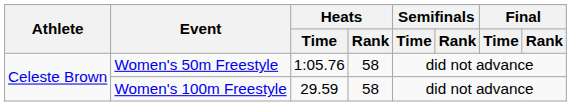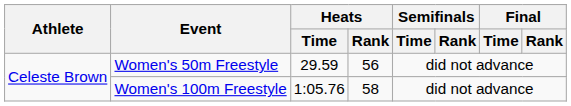 <table class=wikitable style="font-size:90%">
 <tr>
 <th rowspan="2">Athlete</th>
 <th rowspan="2">Event</th>
 <th colspan="2">Heats</th>
 <th colspan="2">Semifinals</th>
 <th colspan="2">Final</th>
 </tr>
 <tr>
 <th>Time</th>
 <th>Rank</th>
 <th>Time</th>
 <th>Rank</th>
 <th>Time</th>
 <th>Rank</th>
 </tr>
 <tr>
 <td rowspan="2"><a href='#'>Celeste Brown</a></td>
 <td><a href='#'>Women's 50m Freestyle</a></td>
+<td align=center>29.59</td>
+<td align=center>56</td>
+<td align=center colspan=4>did not advance</td>
+</tr>
+<tr>
+<td><a href='#'>Women's 100m Freestyle</a></td>
 <td align=center>1:05.76</td>
 <td align=center>58</td>
 <td align=center colspan=4>did not advance</td>
 </tr>
-<tr>
-<td><a href='#'>Women's 100m Freestyle</a></td>
-<td align=center>29.59</td>
-<td align=center>58</td>
-<td align=center colspan=4>did not advance</td>
-</tr>
 </table>
